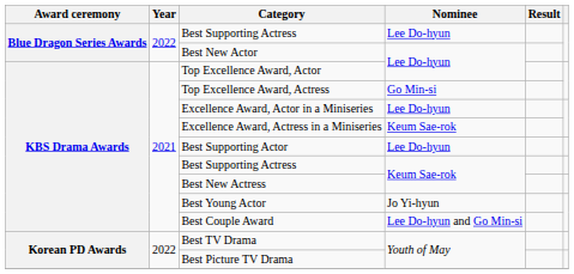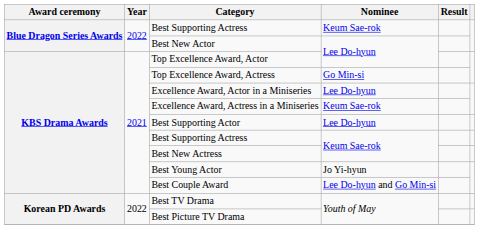 <table class="wikitable sortable plainrowheaders">
 <tr>
 <th scope="col">Award ceremony</th>
 <th scope="col">Year</th>
 <th scope="col">Category</th>
 <th scope="col">Nominee</th>
 <th scope="col">Result</th>
 <th scope="col" class="unsortable"></th>
 </tr>
 <tr>
 <th scope="row" rowspan="2"><a href='#'>Blue Dragon Series Awards</a></th>
 <td rowspan="2"><a href='#'>2022</a></td>
 <td>Best Supporting Actress</td>
-<td><a href='#'>Lee Do-hyun</a></td>
+<td><a href='#'>Keum Sae-rok</a></td>
 <td></td>
 <td rowspan="2"></td>
 </tr>
 <tr>
 <td>Best New Actor</td>
 <td rowspan="2"><a href='#'>Lee Do-hyun</a></td>
 <td></td>
 </tr>
 <tr>
 <th scope="row" rowspan="9"><a href='#'>KBS Drama Awards</a></th>
 <td rowspan="9"><a href='#'>2021</a></td>
 <td>Top Excellence Award, Actor</td>
 <td></td>
 <td rowspan="2"></td>
 </tr>
 <tr>
 <td>Top Excellence Award, Actress</td>
 <td><a href='#'>Go Min-si</a></td>
 <td></td>
 </tr>
 <tr>
 <td>Excellence Award, Actor in a Miniseries</td>
 <td><a href='#'>Lee Do-hyun</a></td>
 <td></td>
 <td rowspan="2"></td>
 </tr>
 <tr>
 <td>Excellence Award, Actress in a Miniseries</td>
 <td><a href='#'>Keum Sae-rok</a></td>
 <td></td>
 </tr>
 <tr>
 <td>Best Supporting Actor</td>
 <td><a href='#'>Lee Do-hyun</a></td>
 <td></td>
 <td></td>
 </tr>
 <tr>
 <td>Best Supporting Actress</td>
 <td rowspan="2"><a href='#'>Keum Sae-rok</a></td>
 <td></td>
 <td></td>
 </tr>
 <tr>
 <td>Best New Actress</td>
 <td></td>
 <td></td>
 </tr>
 <tr>
 <td>Best Young Actor</td>
 <td>Jo Yi-hyun</td>
 <td></td>
 <td rowspan="2"></td>
 </tr>
 <tr>
 <td>Best Couple Award</td>
 <td><a href='#'>Lee Do-hyun</a> and <a href='#'>Go Min-si</a></td>
 <td></td>
 </tr>
 <tr>
 <th scope="row" rowspan="2">Korean PD Awards</th>
 <td rowspan="2">2022</td>
 <td>Best TV Drama</td>
 <td rowspan="2"><em>Youth of May</em></td>
 <td></td>
 <td></td>
 </tr>
 <tr>
 <td>Best Picture TV Drama</td>
 <td></td>
 <td></td>
 </tr>
 <tr>
 </tr>
 </table>
